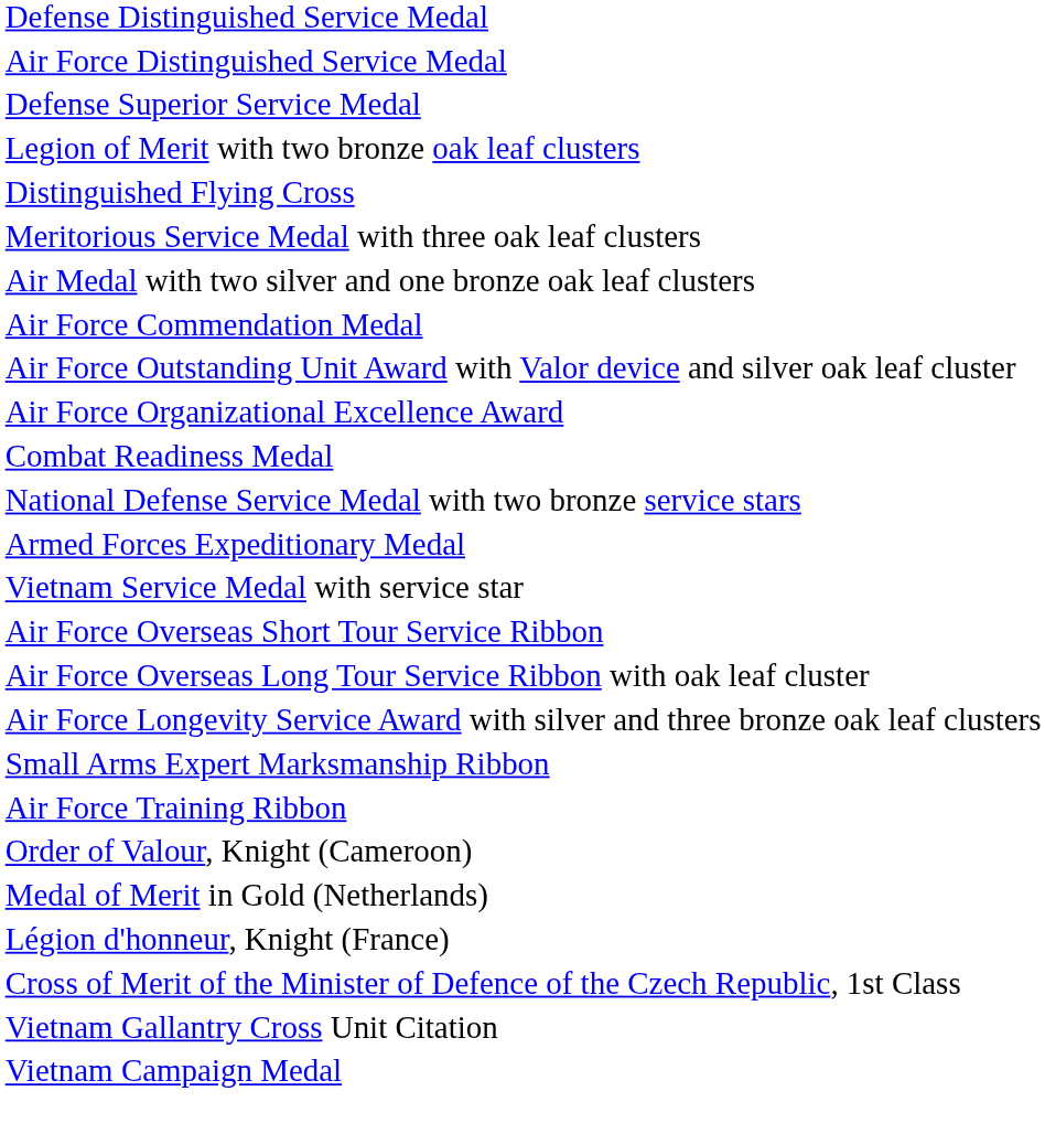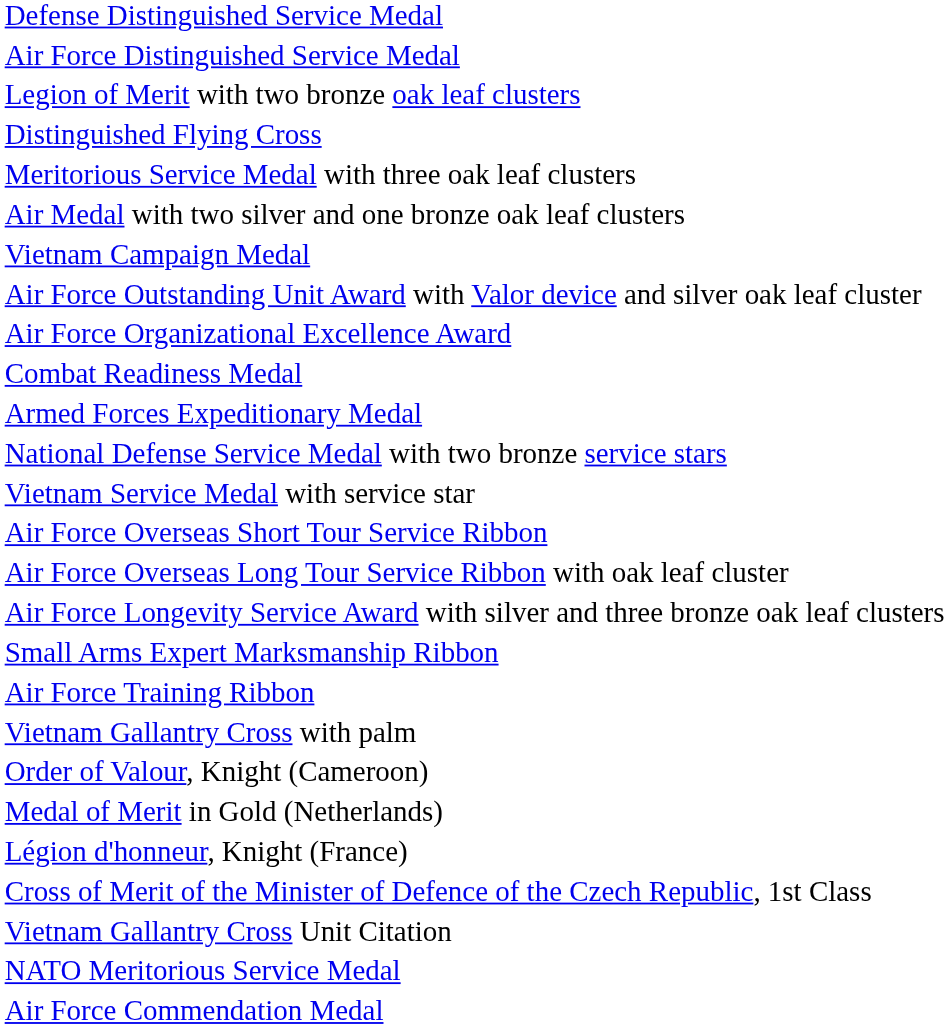 <table>
 <tr>
 <td></td>
 <td><a href='#'>Defense Distinguished Service Medal</a></td>
 </tr>
 <tr>
 <td></td>
 <td><a href='#'>Air Force Distinguished Service Medal</a></td>
-</tr>
-<tr>
-<td></td>
-<td><a href='#'>Defense Superior Service Medal</a></td>
 </tr>
 <tr>
 <td><span></span><span></span></td>
 <td><a href='#'>Legion of Merit</a> with two bronze <a href='#'>oak leaf clusters</a></td>
 </tr>
 <tr>
 <td></td>
 <td><a href='#'>Distinguished Flying Cross</a></td>
 </tr>
 <tr>
 <td><span></span><span></span><span></span></td>
 <td><a href='#'>Meritorious Service Medal</a> with three oak leaf clusters</td>
 </tr>
 <tr>
 <td><span></span><span></span><span></span></td>
 <td><a href='#'>Air Medal</a> with two silver and one bronze oak leaf clusters</td>
 </tr>
 <tr>
 <td></td>
-<td><a href='#'>Air Force Commendation Medal</a></td>
+<td><a href='#'>Vietnam Campaign Medal</a></td>
 </tr>
 <tr>
 <td><span></span><span></span></td>
 <td><a href='#'>Air Force Outstanding Unit Award</a> with <a href='#'>Valor device</a> and silver oak leaf cluster</td>
 </tr>
 <tr>
 <td></td>
 <td><a href='#'>Air Force Organizational Excellence Award</a></td>
 </tr>
 <tr>
 <td></td>
 <td><a href='#'>Combat Readiness Medal</a></td>
 </tr>
 <tr>
 <td></td>
-<td><a href='#'>National Defense Service Medal</a> with two bronze <a href='#'>service stars</a></td>
+<td><a href='#'>Armed Forces Expeditionary Medal</a></td>
 </tr>
 <tr>
 <td></td>
-<td><a href='#'>Armed Forces Expeditionary Medal</a></td>
+<td><a href='#'>National Defense Service Medal</a> with two bronze <a href='#'>service stars</a></td>
 </tr>
 <tr>
 <td></td>
 <td><a href='#'>Vietnam Service Medal</a> with service star</td>
 </tr>
 <tr>
 <td></td>
 <td><a href='#'>Air Force Overseas Short Tour Service Ribbon</a></td>
 </tr>
 <tr>
 <td></td>
 <td><a href='#'>Air Force Overseas Long Tour Service Ribbon</a> with oak leaf cluster</td>
 </tr>
 <tr>
 <td></td>
 <td><a href='#'>Air Force Longevity Service Award</a> with silver and three bronze oak leaf clusters</td>
 </tr>
 <tr>
 <td></td>
 <td><a href='#'>Small Arms Expert Marksmanship Ribbon</a></td>
 </tr>
 <tr>
 <td></td>
 <td><a href='#'>Air Force Training Ribbon</a></td>
 </tr>
 <tr>
 <td></td>
+<td><a href='#'>Vietnam Gallantry Cross</a> with palm</td>
+</tr>
+<tr>
+<td></td>
 <td><a href='#'>Order of Valour</a>, Knight (Cameroon)</td>
 </tr>
 <tr>
 <td></td>
 <td><a href='#'>Medal of Merit</a> in Gold (Netherlands)</td>
 </tr>
 <tr>
 <td></td>
 <td><a href='#'>Légion d'honneur</a>, Knight (France)</td>
 </tr>
 <tr>
 <td></td>
 <td><a href='#'>Cross of Merit of the Minister of Defence of the Czech Republic</a>, 1st Class</td>
 </tr>
 <tr>
 <td></td>
 <td><a href='#'>Vietnam Gallantry Cross</a> Unit Citation</td>
 </tr>
 <tr>
 <td></td>
-<td><a href='#'>Vietnam Campaign Medal</a></td>
+<td><a href='#'>NATO Meritorious Service Medal</a></td>
+</tr>
+<tr>
+<td></td>
+<td><a href='#'>Air Force Commendation Medal</a></td>
 </tr>
 </table>
